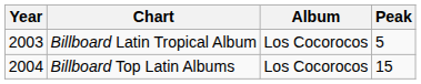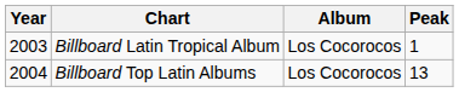 <table class="wikitable">
 <tr>
 <th>Year</th>
 <th>Chart</th>
 <th>Album</th>
 <th>Peak</th>
 </tr>
 <tr>
 <td>2003</td>
 <td><em>Billboard</em> Latin Tropical Album</td>
 <td>Los Cocorocos</td>
-<td>5</td>
+<td>1</td>
 </tr>
 <tr>
 <td>2004</td>
 <td><em>Billboard</em> Top Latin Albums</td>
 <td>Los Cocorocos</td>
-<td>15</td>
+<td>13</td>
 </tr>
 </table>
